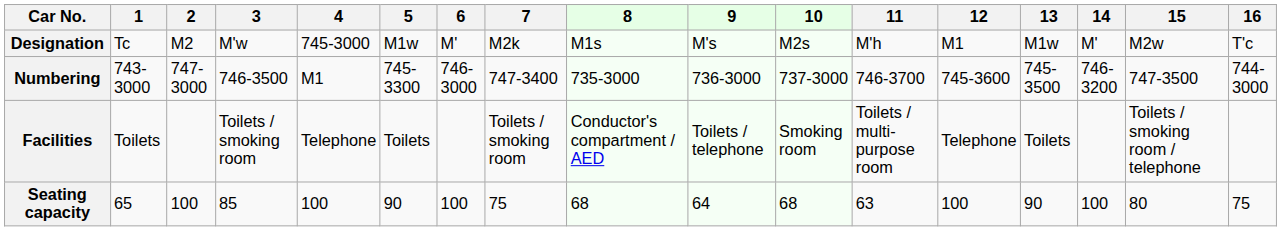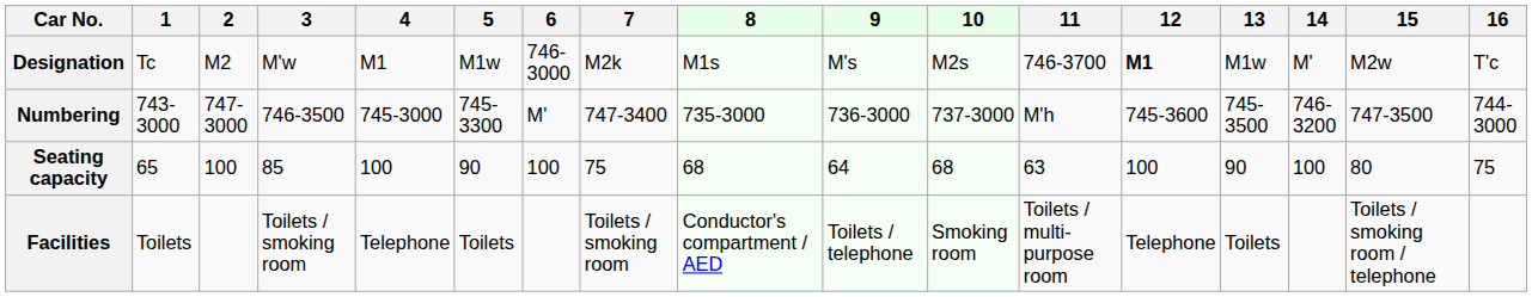 <table class="wikitable">
 <tr>
 <th>Car No.</th>
 <th>1</th>
 <th>2</th>
 <th>3</th>
 <th>4</th>
 <th>5</th>
 <th>6</th>
 <th>7</th>
 <th style="background: #E6FFE6">8</th>
 <th style="background: #E6FFE6">9</th>
 <th style="background: #E6FFE6">10</th>
 <th>11</th>
 <th>12</th>
 <th>13</th>
 <th>14</th>
 <th>15</th>
 <th>16</th>
 </tr>
 <tr>
 <th>Designation</th>
 <td>Tc</td>
 <td>M2</td>
 <td>M'w</td>
-<td>745-3000</td>
+<td>M1</td>
 <td>M1w</td>
-<td>M'</td>
+<td>746-3000</td>
 <td>M2k</td>
 <td style="background: #F5FFF5">M1s</td>
 <td style="background: #F5FFF5">M's</td>
 <td style="background: #F5FFF5">M2s</td>
-<td>M'h</td>
-<td>M1</td>
+<td>746-3700</td>
+<td><strong>M1</strong></td>
 <td>M1w</td>
 <td>M'</td>
 <td>M2w</td>
 <td>T'c</td>
 </tr>
 <tr>
 <th>Numbering</th>
 <td>743-3000</td>
 <td>747-3000</td>
 <td>746-3500</td>
-<td>M1</td>
+<td>745-3000</td>
 <td>745-3300</td>
-<td>746-3000</td>
+<td>M'</td>
 <td>747-3400</td>
 <td style="background: #F5FFF5">735-3000</td>
 <td style="background: #F5FFF5">736-3000</td>
 <td style="background: #F5FFF5">737-3000</td>
-<td>746-3700</td>
+<td>M'h</td>
 <td>745-3600</td>
 <td>745-3500</td>
 <td>746-3200</td>
 <td>747-3500</td>
 <td>744-3000</td>
+</tr>
+<tr>
+<th>Seating capacity</th>
+<td>65</td>
+<td>100</td>
+<td>85</td>
+<td>100</td>
+<td>90</td>
+<td>100</td>
+<td>75</td>
+<td style="background: #F5FFF5">68</td>
+<td style="background: #F5FFF5">64</td>
+<td style="background: #F5FFF5">68</td>
+<td>63</td>
+<td>100</td>
+<td>90</td>
+<td>100</td>
+<td>80</td>
+<td>75</td>
 </tr>
 <tr>
 <th>Facilities</th>
 <td>Toilets</td>
 <td> </td>
 <td>Toilets / smoking room</td>
 <td>Telephone</td>
 <td>Toilets</td>
 <td> </td>
 <td>Toilets / smoking room</td>
 <td style="background: #F5FFF5">Conductor's compartment / <a href='#'>AED</a></td>
 <td style="background: #F5FFF5">Toilets / telephone</td>
 <td style="background: #F5FFF5">Smoking room</td>
 <td>Toilets / multi-purpose room</td>
 <td>Telephone</td>
 <td>Toilets</td>
 <td> </td>
 <td>Toilets / smoking room / telephone</td>
 <td> </td>
 </tr>
-<tr>
-<th>Seating capacity</th>
-<td>65</td>
-<td>100</td>
-<td>85</td>
-<td>100</td>
-<td>90</td>
-<td>100</td>
-<td>75</td>
-<td style="background: #F5FFF5">68</td>
-<td style="background: #F5FFF5">64</td>
-<td style="background: #F5FFF5">68</td>
-<td>63</td>
-<td>100</td>
-<td>90</td>
-<td>100</td>
-<td>80</td>
-<td>75</td>
-</tr>
 </table>
